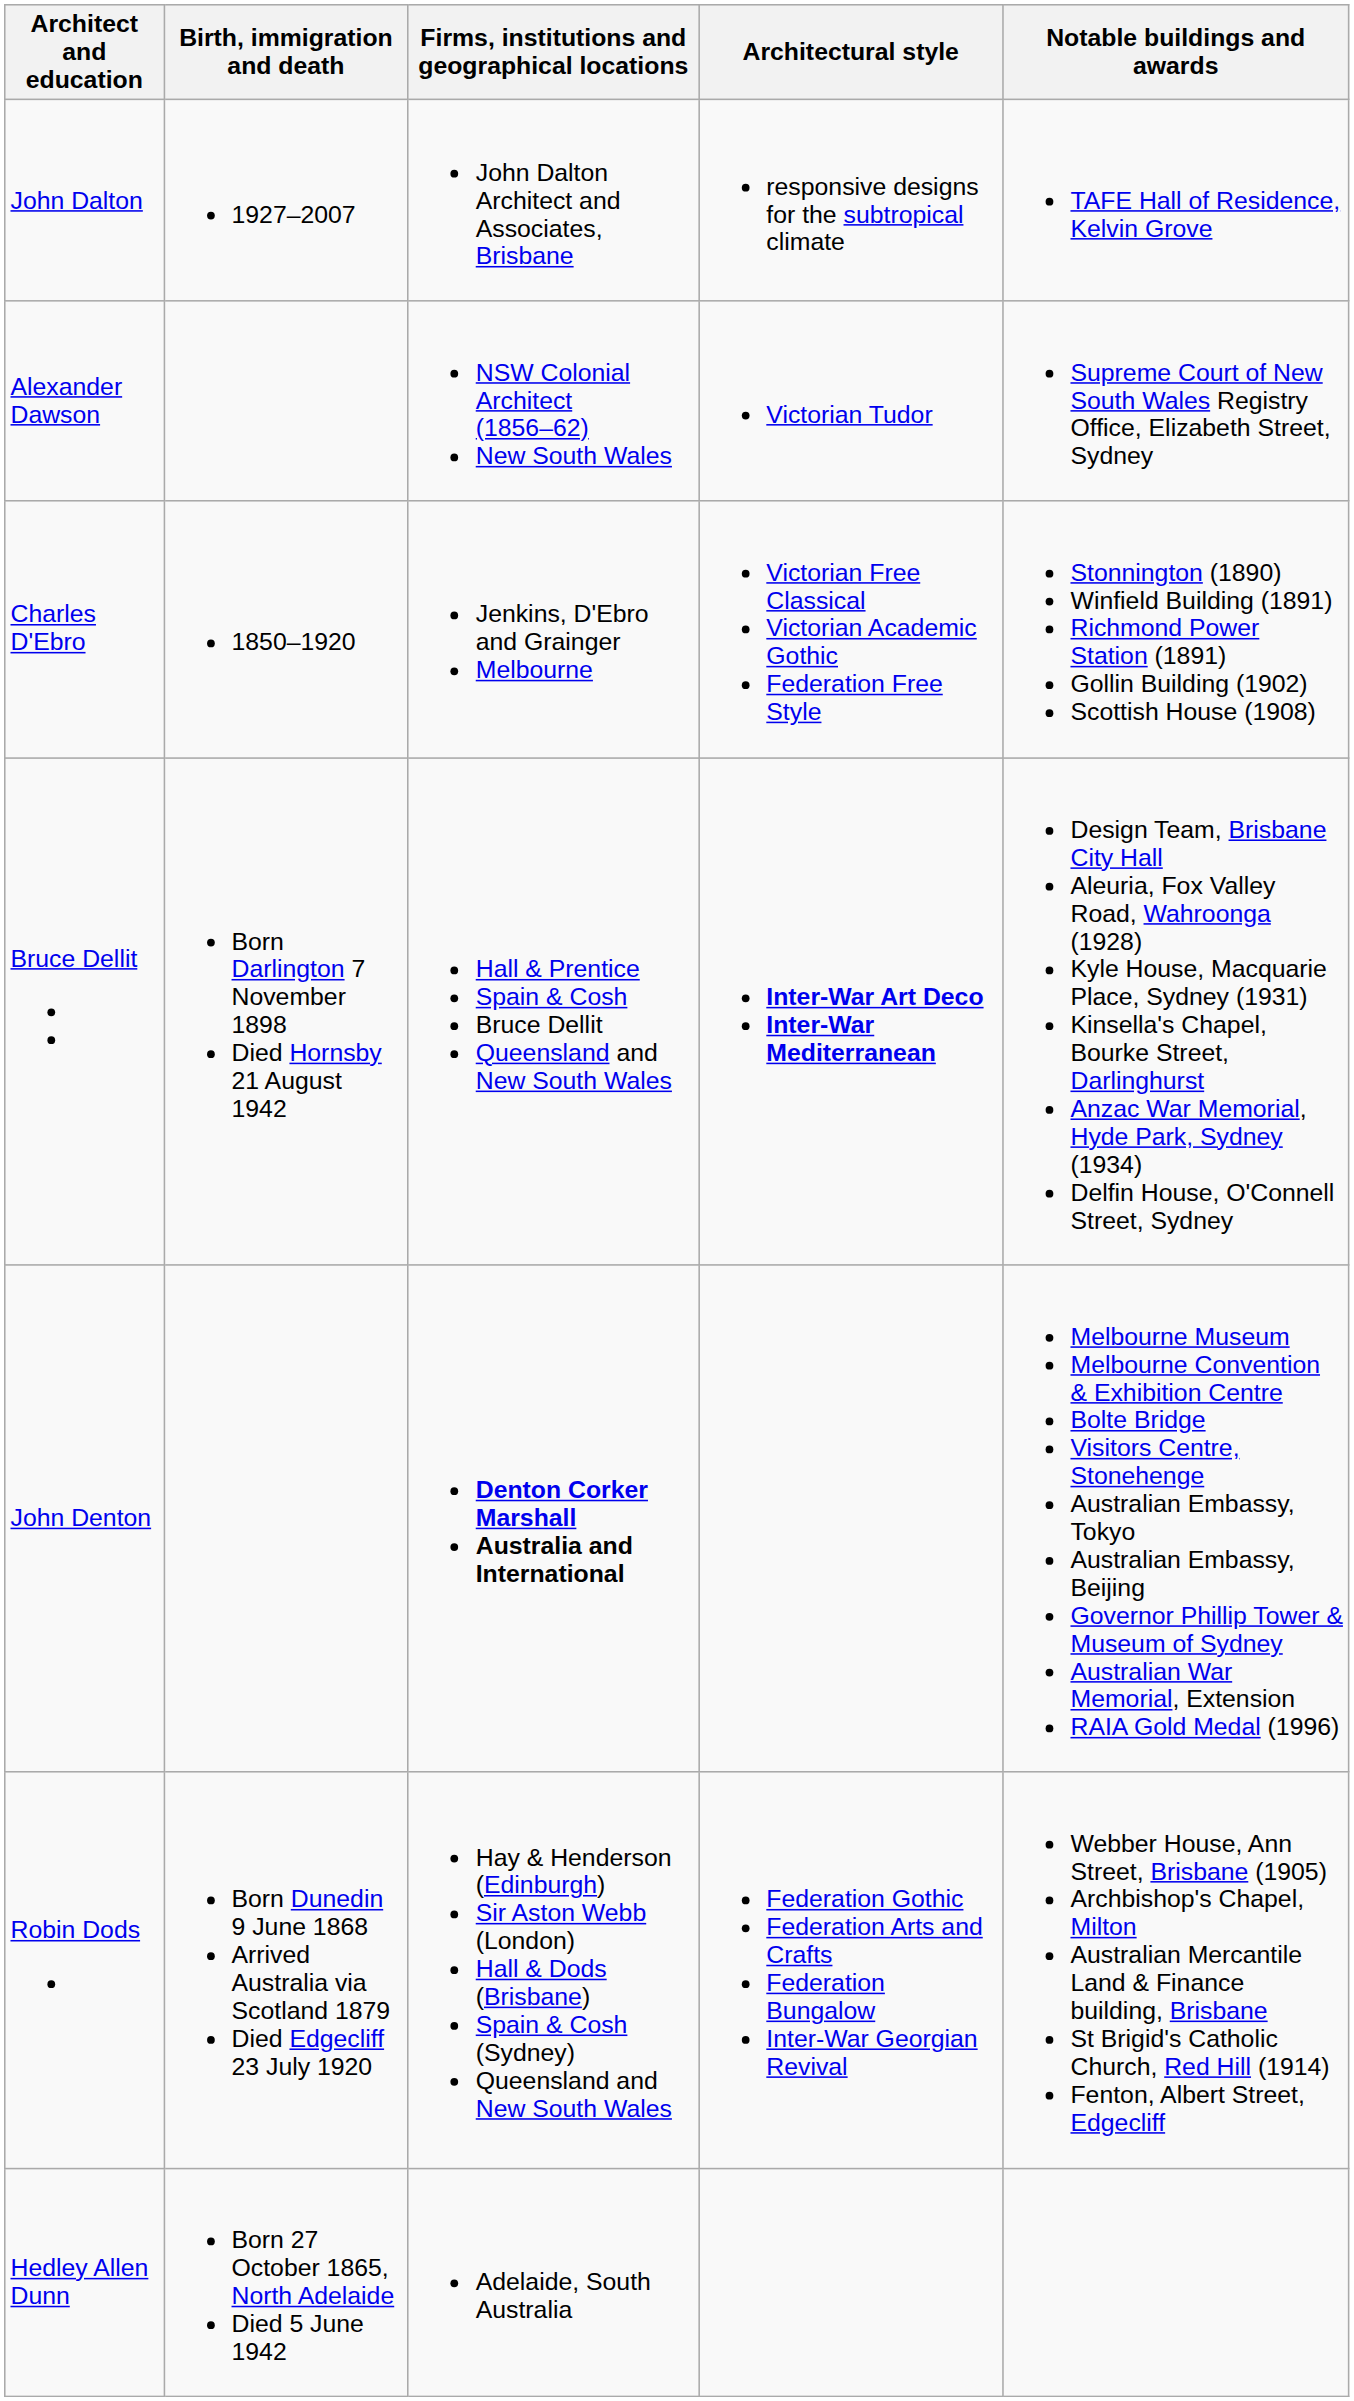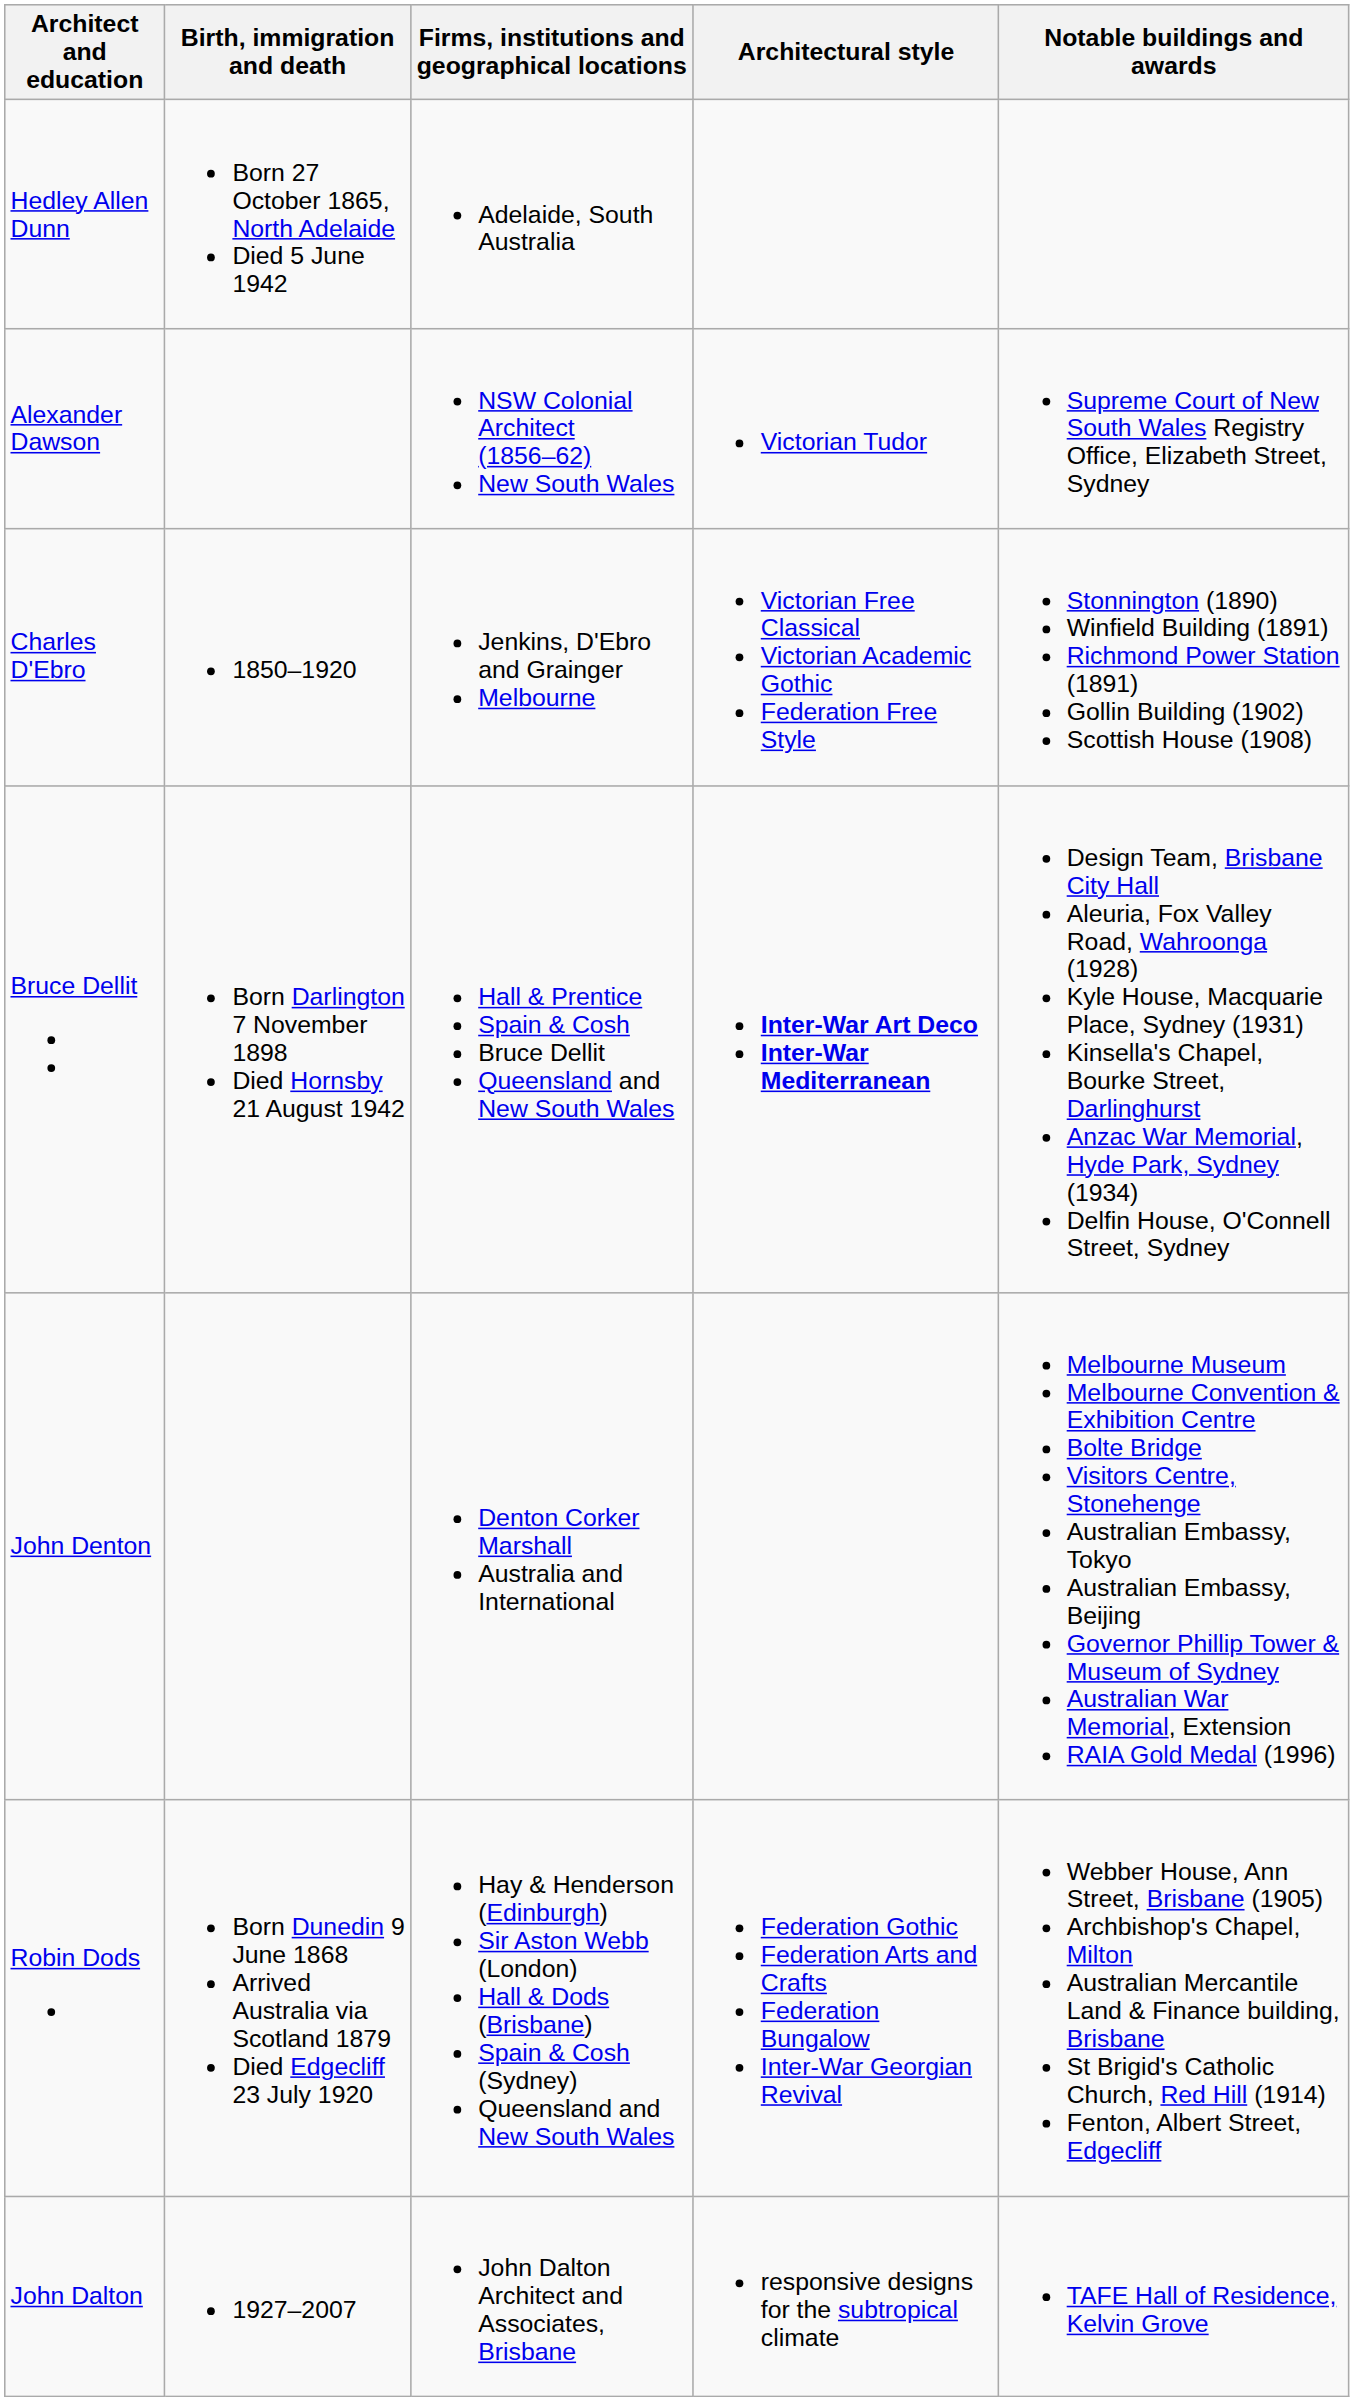 <table class="wikitable">
 <tr style="background:#efefef;">
 <th>Architect and education</th>
 <th>Birth, immigration and death</th>
 <th>Firms, institutions and geographical locations</th>
 <th>Architectural style</th>
 <th>Notable buildings and awards</th>
 </tr>
 <tr>
-<td><a href='#'>John Dalton</a></td>
-<td><br><ul><li>1927–2007</li></ul></td>
-<td><br><ul><li>John Dalton Architect and Associates, <a href='#'>Brisbane</a></li></ul></td>
-<td><br><ul><li>responsive designs for the <a href='#'>subtropical</a> climate</li></ul></td>
-<td><br><ul><li><a href='#'>TAFE Hall of Residence, Kelvin Grove</a></li></ul></td>
+<td><a href='#'>Hedley Allen Dunn</a></td>
+<td><br><ul><li>Born 27 October 1865, <a href='#'>North Adelaide</a></li><li>Died 5 June 1942</li></ul></td>
+<td><br><ul><li>Adelaide, South Australia</li></ul></td>
+<td></td>
+<td></td>
 </tr>
 <tr>
 <td><a href='#'>Alexander Dawson</a></td>
 <td></td>
 <td><br><ul><li><a href='#'>NSW Colonial Architect<br>(1856–62)</a></li><li><a href='#'>New South Wales</a></li></ul></td>
 <td><br><ul><li><a href='#'>Victorian Tudor</a></li></ul></td>
 <td><br><ul><li><a href='#'>Supreme Court of New South Wales</a> Registry Office, Elizabeth Street, Sydney</li></ul></td>
 </tr>
 <tr>
 <td><a href='#'>Charles D'Ebro</a></td>
 <td><br><ul><li>1850–1920</li></ul></td>
 <td><br><ul><li>Jenkins, D'Ebro and Grainger</li><li><a href='#'>Melbourne</a></li></ul></td>
 <td><br><ul><li><a href='#'>Victorian Free Classical</a></li><li><a href='#'>Victorian Academic Gothic</a></li><li><a href='#'>Federation Free Style</a></li></ul></td>
 <td><br><ul><li><a href='#'>Stonnington</a> (1890)</li><li>Winfield Building (1891)</li><li><a href='#'>Richmond Power Station</a> (1891)</li><li>Gollin Building (1902)</li><li>Scottish House (1908)</li></ul></td>
 </tr>
 <tr>
 <td><a href='#'>Bruce Dellit</a><br><ul><li></li><li></li></ul></td>
 <td><br><ul><li>Born <a href='#'>Darlington</a> 7 November 1898</li><li>Died <a href='#'>Hornsby</a> 21 August 1942</li></ul></td>
 <td><br><ul><li><a href='#'>Hall & Prentice</a></li><li><a href='#'>Spain & Cosh</a></li><li>Bruce Dellit</li><li><a href='#'>Queensland</a> and <a href='#'>New South Wales</a></li></ul></td>
 <td><strong><br><ul><li><a href='#'>Inter-War Art Deco</a></li><li><a href='#'>Inter-War Mediterranean</a></li></ul></strong></td>
 <td><br><ul><li>Design Team, <a href='#'>Brisbane City Hall</a></li><li>Aleuria, Fox Valley Road, <a href='#'>Wahroonga</a> (1928)</li><li>Kyle House, Macquarie Place, Sydney (1931)</li><li>Kinsella's Chapel, Bourke Street, <a href='#'>Darlinghurst</a></li><li><a href='#'>Anzac War Memorial</a>, <a href='#'>Hyde Park, Sydney</a> (1934)</li><li>Delfin House, O'Connell Street, Sydney</li></ul></td>
 </tr>
 <tr>
 <td><a href='#'>John Denton</a></td>
 <td></td>
-<td><strong><br><ul><li><a href='#'>Denton Corker Marshall</a></li><li>Australia and International</li></ul></strong></td>
+<td><br><ul><li><a href='#'>Denton Corker Marshall</a></li><li>Australia and International</li></ul></td>
 <td></td>
 <td><br><ul><li><a href='#'>Melbourne Museum</a></li><li><a href='#'>Melbourne Convention & Exhibition Centre</a></li><li><a href='#'>Bolte Bridge</a></li><li><a href='#'>Visitors Centre, Stonehenge</a></li><li>Australian Embassy, Tokyo</li><li>Australian Embassy, Beijing</li><li><a href='#'>Governor Phillip Tower & Museum of Sydney</a></li><li><a href='#'>Australian War Memorial</a>, Extension</li><li><a href='#'>RAIA Gold Medal</a> (1996)</li></ul></td>
 </tr>
 <tr>
 <td><a href='#'>Robin Dods</a><br><ul><li></li></ul></td>
 <td><br><ul><li>Born <a href='#'>Dunedin</a> 9 June 1868</li><li>Arrived Australia via Scotland 1879</li><li>Died <a href='#'>Edgecliff</a> 23 July 1920</li></ul></td>
 <td><br><ul><li>Hay & Henderson (<a href='#'>Edinburgh</a>)</li><li><a href='#'>Sir Aston Webb</a> (London)</li><li><a href='#'>Hall & Dods</a> (<a href='#'>Brisbane</a>)</li><li><a href='#'>Spain & Cosh</a> (Sydney)</li><li>Queensland and <a href='#'>New South Wales</a></li></ul></td>
 <td><br><ul><li><a href='#'>Federation Gothic</a></li><li><a href='#'>Federation Arts and Crafts</a></li><li><a href='#'>Federation Bungalow</a></li><li><a href='#'>Inter-War Georgian Revival</a></li></ul></td>
 <td><br><ul><li>Webber House, Ann Street, <a href='#'>Brisbane</a> (1905)</li><li>Archbishop's Chapel, <a href='#'>Milton</a></li><li>Australian Mercantile Land & Finance building, <a href='#'>Brisbane</a></li><li>St Brigid's Catholic Church, <a href='#'>Red Hill</a> (1914)</li><li>Fenton, Albert Street, <a href='#'>Edgecliff</a></li></ul></td>
 </tr>
 <tr>
-<td><a href='#'>Hedley Allen Dunn</a></td>
-<td><br><ul><li>Born 27 October 1865, <a href='#'>North Adelaide</a></li><li>Died 5 June 1942</li></ul></td>
-<td><br><ul><li>Adelaide, South Australia</li></ul></td>
-<td></td>
-<td></td>
+<td><a href='#'>John Dalton</a></td>
+<td><br><ul><li>1927–2007</li></ul></td>
+<td><br><ul><li>John Dalton Architect and Associates, <a href='#'>Brisbane</a></li></ul></td>
+<td><br><ul><li>responsive designs for the <a href='#'>subtropical</a> climate</li></ul></td>
+<td><br><ul><li><a href='#'>TAFE Hall of Residence, Kelvin Grove</a></li></ul></td>
 </tr>
 </table>
